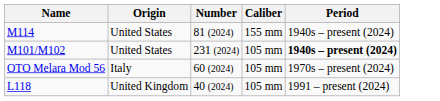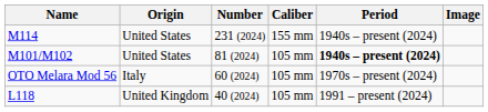 <table class="wikitable mw-collapsible mw-collapsed">
 <tr>
 <th>Name</th>
 <th>Origin</th>
 <th>Number</th>
 <th>Caliber</th>
 <th>Period</th>
+<th>Image</th>
 </tr>
 <tr>
 <td><a href='#'>M114</a></td>
 <td>United States</td>
-<td>81 <small>(2024)</small></td>
+<td>231 <small>(2024)</small></td>
 <td>155 mm</td>
 <td>1940s – present (2024)</td>
+<td></td>
 </tr>
 <tr>
 <td><a href='#'>M101/M102</a></td>
 <td>United States</td>
-<td>231 <small>(2024)</small></td>
+<td>81 <small>(2024)</small></td>
 <td>105 mm</td>
 <td><strong>1940s – present (2024)</strong></td>
+<td></td>
 </tr>
 <tr>
 <td><a href='#'>OTO Melara Mod 56</a></td>
 <td>Italy</td>
 <td>60 <small>(2024)</small></td>
 <td>105 mm</td>
 <td>1970s – present (2024)</td>
+<td></td>
 </tr>
 <tr>
 <td><a href='#'>L118</a></td>
 <td>United Kingdom</td>
 <td>40 <small>(2024)</small></td>
 <td>105 mm</td>
 <td>1991 – present (2024)</td>
+<td></td>
 </tr>
 </table>
